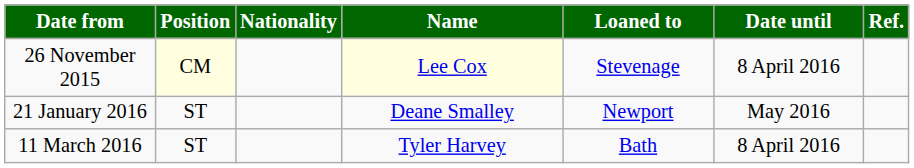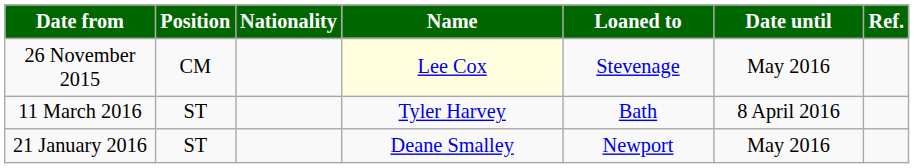 <table class="wikitable"  style="text-align:center; font-size:90%; ">
 <tr>
 <th style="background:#006600; color:#FFFFFF; width:100px;">Date from</th>
 <th style="background:#006600; color:#FFFFFF; width:50px;">Position</th>
 <th style="background:#006600; color:#FFFFFF; width:50px;">Nationality</th>
 <th style="background:#006600; color:#FFFFFF; width:150px;">Name</th>
 <th style="background:#006600; color:#FFFFFF; width:100px;">Loaned to</th>
 <th style="background:#006600; color:#FFFFFF; width:100px;">Date until</th>
 <th style="background:#006600; color:#FFFFFF; width:25px;">Ref.</th>
 </tr>
 <tr>
 <td>26 November 2015</td>
-<td style="background: lightyellow;">CM</td>
+<td>CM</td>
 <td></td>
 <td style="background: lightyellow;"><a href='#'>Lee Cox</a></td>
 <td><a href='#'>Stevenage</a></td>
+<td>May 2016</td>
+<td></td>
+</tr>
+<tr>
+<td>11 March 2016</td>
+<td>ST</td>
+<td></td>
+<td><a href='#'>Tyler Harvey</a></td>
+<td><a href='#'>Bath</a></td>
 <td>8 April 2016</td>
 <td></td>
 </tr>
 <tr>
 <td>21 January 2016</td>
 <td>ST</td>
 <td></td>
 <td><a href='#'>Deane Smalley</a></td>
 <td><a href='#'>Newport</a></td>
 <td>May 2016</td>
 <td></td>
 </tr>
-<tr>
-<td>11 March 2016</td>
-<td>ST</td>
-<td></td>
-<td><a href='#'>Tyler Harvey</a></td>
-<td><a href='#'>Bath</a></td>
-<td>8 April 2016</td>
-<td></td>
-</tr>
 </table>
